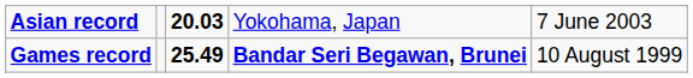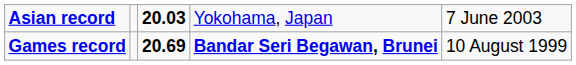 <table class="wikitable">
 <tr>
 <td><strong><a href='#'>Asian record</a></strong></td>
 <td></td>
 <td><strong>20.03</strong></td>
 <td><a href='#'>Yokohama</a>, <a href='#'>Japan</a></td>
 <td>7 June 2003</td>
 </tr>
 <tr>
 <td><strong><a href='#'>Games record</a></strong></td>
 <td></td>
-<td><strong>25.49</strong></td>
+<td><strong>20.69</strong></td>
 <td><strong><a href='#'>Bandar Seri Begawan</a>, <a href='#'>Brunei</a></strong></td>
 <td>10 August 1999</td>
 </tr>
 </table>
